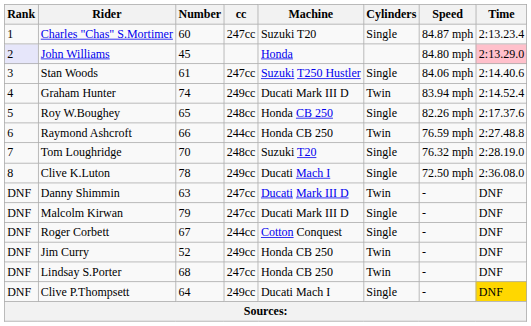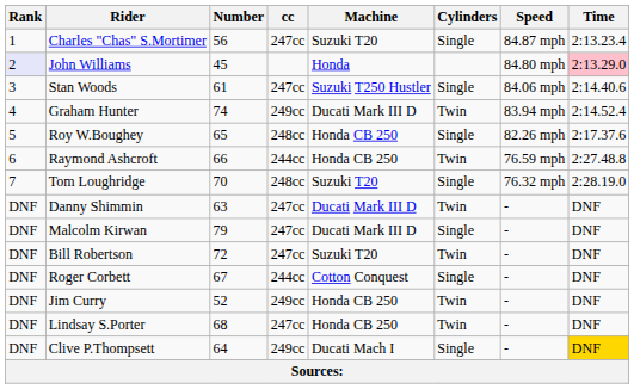 <table class="wikitable" style="font-size: 95%;">
 <tr style="background:#efefef;">
 <th>Rank</th>
 <th>Rider</th>
 <th>Number</th>
 <th>cc</th>
 <th>Machine </th>
 <th>Cylinders</th>
 <th>Speed</th>
 <th>Time</th>
 </tr>
 <tr>
 <td>1</td>
 <td> 	<a href='#'>Charles "Chas" S.Mortimer</a></td>
-<td>60</td>
+<td>56</td>
 <td>247cc</td>
 <td>Suzuki T20</td>
 <td>Single</td>
 <td>84.87 mph</td>
 <td>2:13.23.4</td>
 </tr>
 <tr>
 <td style="background: lavender;">2</td>
 <td> <a href='#'>John Williams</a></td>
 <td>45</td>
 <td></td>
 <td><a href='#'>Honda</a></td>
 <td></td>
 <td>84.80 mph</td>
 <td style="background: pink;">2:13.29.0</td>
 </tr>
 <tr>
 <td>3</td>
 <td> 	Stan Woods</td>
 <td>61</td>
 <td>247cc</td>
 <td><a href='#'>Suzuki</a> <a href='#'>T250 Hustler</a></td>
 <td>Single</td>
 <td>84.06 mph</td>
 <td>2:14.40.6</td>
 </tr>
 <tr>
 <td>4</td>
 <td> 	Graham Hunter</td>
 <td>74</td>
 <td>249cc</td>
 <td>Ducati Mark III D</td>
 <td>Twin</td>
 <td>83.94 mph</td>
 <td>2:14.52.4</td>
 </tr>
 <tr>
 <td>5</td>
 <td> 	Roy W.Boughey</td>
 <td>65</td>
 <td>248cc</td>
 <td>Honda <a href='#'>CB 250</a></td>
 <td>Single</td>
 <td>82.26 mph</td>
 <td>2:17.37.6</td>
 </tr>
 <tr>
 <td>6</td>
 <td> Raymond Ashcroft</td>
 <td>66</td>
 <td>244cc</td>
 <td>Honda CB 250</td>
 <td>Twin</td>
 <td>76.59 mph</td>
 <td>2:27.48.8</td>
 </tr>
 <tr>
 <td>7</td>
 <td>  Tom Loughridge</td>
 <td>70</td>
 <td>248cc</td>
 <td>Suzuki <a href='#'>T20</a></td>
 <td>Single</td>
 <td>76.32 mph</td>
 <td>2:28.19.0</td>
 </tr>
 <tr>
-<td>8</td>
-<td> 	Clive K.Luton</td>
-<td>78</td>
-<td>249cc</td>
-<td>Ducati <a href='#'>Mach I</a></td>
-<td>Single</td>
-<td>72.50 mph</td>
-<td>2:36.08.0</td>
-</tr>
-<tr>
 <td>DNF</td>
 <td>   Danny Shimmin</td>
 <td>63</td>
 <td>247cc</td>
 <td><a href='#'>Ducati</a> <a href='#'>Mark III D</a></td>
 <td>Twin</td>
 <td>-</td>
 <td>DNF</td>
 </tr>
 <tr>
 <td>DNF</td>
 <td>   Malcolm Kirwan</td>
 <td>79</td>
 <td>247cc</td>
 <td>Ducati Mark III D</td>
 <td>Single</td>
+<td>-</td>
+<td>DNF</td>
+</tr>
+<tr>
+<td>DNF</td>
+<td>   Bill Robertson</td>
+<td>72</td>
+<td>247cc</td>
+<td>Suzuki T20</td>
+<td>Twin</td>
 <td>-</td>
 <td>DNF</td>
 </tr>
 <tr>
 <td>DNF</td>
 <td>   Roger Corbett</td>
 <td>67</td>
 <td>244cc</td>
 <td><a href='#'>Cotton</a> Conquest</td>
 <td>Single</td>
 <td>-</td>
 <td>DNF</td>
 </tr>
 <tr>
 <td>DNF</td>
 <td>   Jim Curry</td>
 <td>52</td>
 <td>249cc</td>
 <td>Honda CB 250</td>
 <td>Twin</td>
 <td>-</td>
 <td>DNF</td>
 </tr>
 <tr>
 <td>DNF</td>
 <td>   Lindsay S.Porter</td>
 <td>68</td>
 <td>247cc</td>
 <td>Honda CB 250</td>
 <td>Twin</td>
 <td>-</td>
 <td>DNF</td>
 </tr>
 <tr>
 <td>DNF</td>
 <td>   Clive P.Thompsett</td>
 <td>64</td>
 <td>249cc</td>
 <td>Ducati Mach I</td>
 <td>Single</td>
 <td>-</td>
 <td style="background: gold;">DNF</td>
 </tr>
 <tr>
 <th colspan=8>Sources:</th>
 </tr>
 </table>
